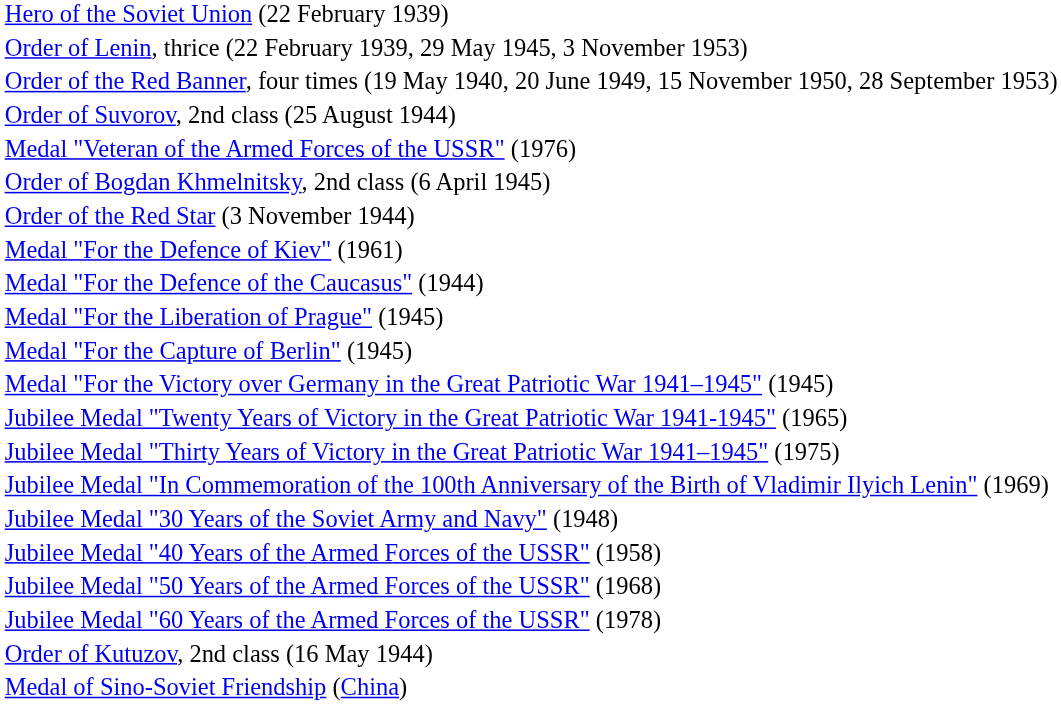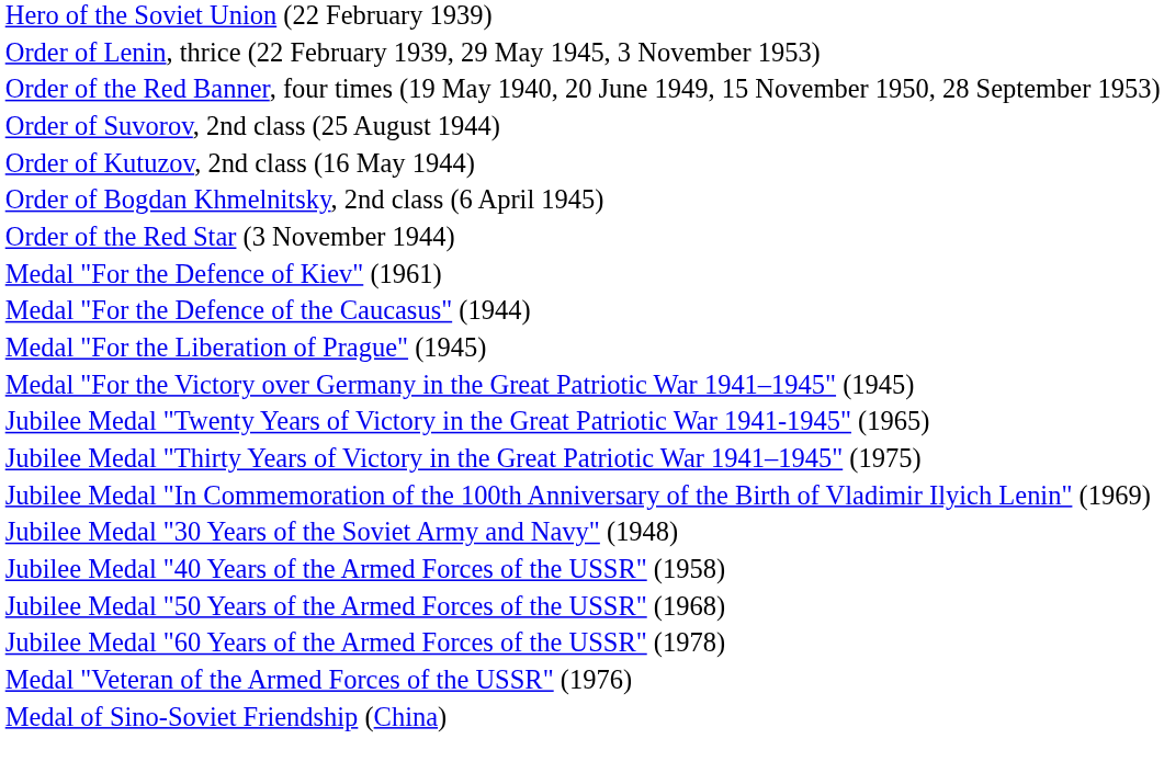 <table>
 <tr>
 <td></td>
 <td><a href='#'>Hero of the Soviet Union</a> (22 February 1939)</td>
 </tr>
 <tr>
 <td></td>
 <td><a href='#'>Order of Lenin</a>, thrice (22 February 1939, 29 May 1945, 3 November 1953)</td>
 </tr>
 <tr>
 <td></td>
 <td><a href='#'>Order of the Red Banner</a>, four times (19 May 1940, 20 June 1949, 15 November 1950, 28 September 1953)</td>
 </tr>
 <tr>
 <td></td>
 <td><a href='#'>Order of Suvorov</a>, 2nd class (25 August 1944)</td>
 </tr>
 <tr>
 <td></td>
-<td><a href='#'>Medal "Veteran of the Armed Forces of the USSR"</a> (1976)</td>
+<td><a href='#'>Order of Kutuzov</a>, 2nd class (16 May 1944)</td>
 </tr>
 <tr>
 <td></td>
 <td><a href='#'>Order of Bogdan Khmelnitsky</a>, 2nd class (6 April 1945)</td>
 </tr>
 <tr>
 <td></td>
 <td><a href='#'>Order of the Red Star</a> (3 November 1944)</td>
 </tr>
 <tr>
 <td></td>
 <td><a href='#'>Medal "For the Defence of Kiev"</a> (1961)</td>
 </tr>
 <tr>
 <td></td>
 <td><a href='#'>Medal "For the Defence of the Caucasus"</a> (1944)</td>
 </tr>
 <tr>
 <td></td>
 <td><a href='#'>Medal "For the Liberation of Prague"</a> (1945)</td>
-</tr>
-<tr>
-<td></td>
-<td><a href='#'>Medal "For the Capture of Berlin"</a> (1945)</td>
 </tr>
 <tr>
 <td></td>
 <td><a href='#'>Medal "For the Victory over Germany in the Great Patriotic War 1941–1945"</a> (1945)</td>
 </tr>
 <tr>
 <td></td>
 <td><a href='#'>Jubilee Medal "Twenty Years of Victory in the Great Patriotic War 1941-1945"</a> (1965)</td>
 </tr>
 <tr>
 <td></td>
 <td><a href='#'>Jubilee Medal "Thirty Years of Victory in the Great Patriotic War 1941–1945"</a> (1975)</td>
 </tr>
 <tr>
 <td></td>
 <td><a href='#'>Jubilee Medal "In Commemoration of the 100th Anniversary of the Birth of Vladimir Ilyich Lenin"</a> (1969)</td>
 </tr>
 <tr>
 <td></td>
 <td><a href='#'>Jubilee Medal "30 Years of the Soviet Army and Navy"</a> (1948)</td>
 </tr>
 <tr>
 <td></td>
 <td><a href='#'>Jubilee Medal "40 Years of the Armed Forces of the USSR"</a> (1958)</td>
 </tr>
 <tr>
 <td></td>
 <td><a href='#'>Jubilee Medal "50 Years of the Armed Forces of the USSR"</a> (1968)</td>
 </tr>
 <tr>
 <td></td>
 <td><a href='#'>Jubilee Medal "60 Years of the Armed Forces of the USSR"</a> (1978)</td>
 </tr>
 <tr>
 <td></td>
-<td><a href='#'>Order of Kutuzov</a>, 2nd class (16 May 1944)</td>
+<td><a href='#'>Medal "Veteran of the Armed Forces of the USSR"</a> (1976)</td>
 </tr>
 <tr>
 <td></td>
 <td><a href='#'>Medal of Sino-Soviet Friendship</a> (<a href='#'>China</a>)</td>
 </tr>
 <tr>
 </tr>
 </table>
